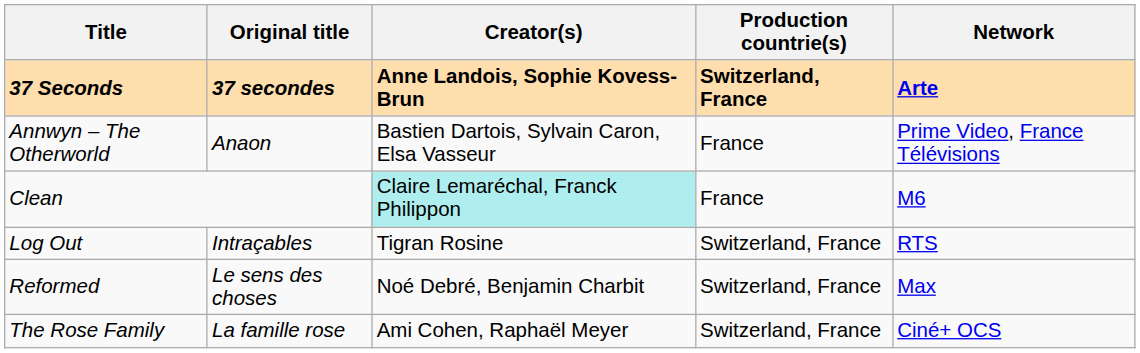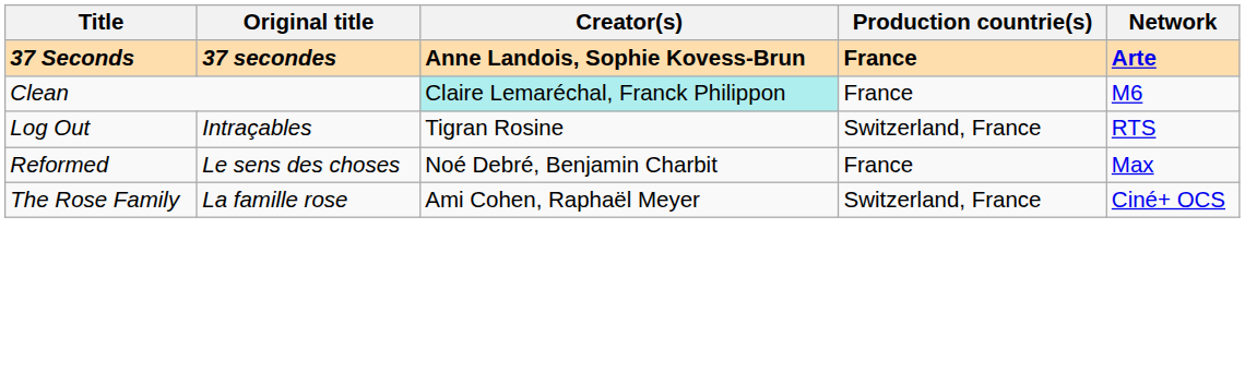 <table class="sortable wikitable" style="width:100%; margin-bottom:4px">
 <tr>
 <th>Title</th>
 <th>Original title</th>
 <th>Creator(s)</th>
 <th>Production countrie(s)</th>
 <th>Network</th>
 </tr>
 <tr style="background:#FFDEAD;font-weight:bold">
 <td><em>37 Seconds</em></td>
 <td><em>37 secondes</em></td>
 <td>Anne Landois, Sophie Kovess-Brun</td>
-<td>Switzerland, France</td>
+<td>France</td>
 <td><a href='#'>Arte</a></td>
-</tr>
-<tr>
-<td><em>Annwyn – The Otherworld</em></td>
-<td><em>Anaon</em></td>
-<td>Bastien Dartois, Sylvain Caron, Elsa Vasseur</td>
-<td>France</td>
-<td><a href='#'>Prime Video</a>, <a href='#'>France Télévisions</a></td>
 </tr>
 <tr>
 <td colspan="2"><em>Clean</em></td>
 <td style="background: paleturquoise;">Claire Lemaréchal, Franck Philippon</td>
 <td>France</td>
 <td><a href='#'>M6</a></td>
 </tr>
 <tr>
 <td><em>Log Out</em></td>
 <td><em>Intraçables</em></td>
 <td>Tigran Rosine</td>
 <td>Switzerland, France</td>
 <td><a href='#'>RTS</a></td>
 </tr>
 <tr>
 <td><em>Reformed</em></td>
 <td><em>Le sens des choses</em></td>
 <td>Noé Debré, Benjamin Charbit</td>
-<td>Switzerland, France</td>
+<td>France</td>
 <td><a href='#'>Max</a></td>
 </tr>
 <tr>
 <td><em>The Rose Family</em></td>
 <td><em>La famille rose</em></td>
 <td>Ami Cohen, Raphaël Meyer</td>
 <td>Switzerland, France</td>
 <td><a href='#'>Ciné+ OCS</a></td>
 </tr>
 </table>
